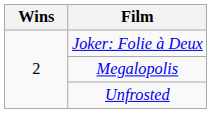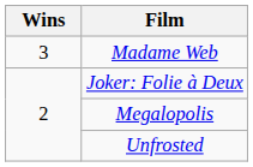 <table class="wikitable sortable" style="text-align:center;">
 <tr>
 <th scope="col" width="55">Wins</th>
 <th scope="col" align="center">Film</th>
+</tr>
+<tr>
+<td style="text-align:center">3</td>
+<td><em><a href='#'>Madame Web</a></em></td>
 </tr>
 <tr>
 <td style="text-align:center" rowspan="3">2</td>
 <td><em><a href='#'>Joker: Folie à Deux</a></em></td>
 </tr>
 <tr>
 <td><em><a href='#'>Megalopolis</a></em></td>
 </tr>
 <tr>
 <td><em><a href='#'>Unfrosted</a></em></td>
 </tr>
 </table>
